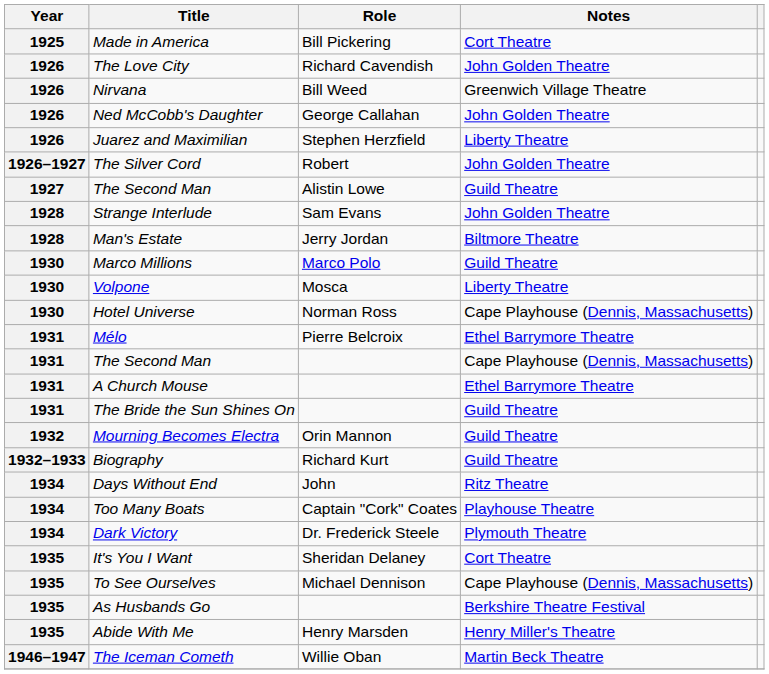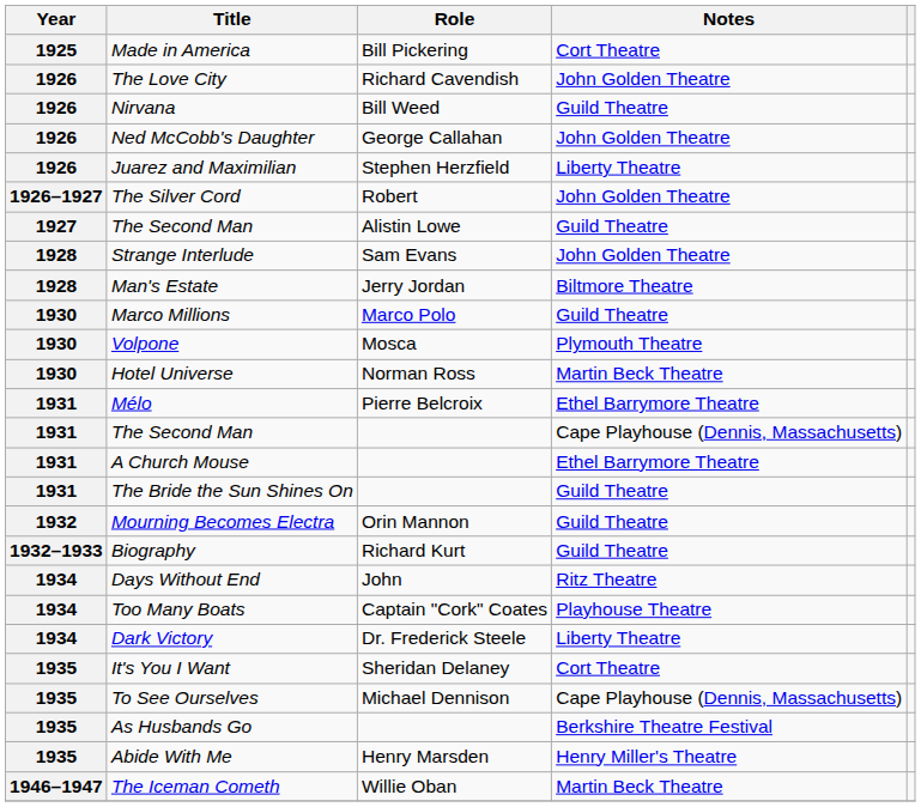 <table class="wikitable plainrowheaders sortable" style="margin-right: 0;">
 <tr>
 <th scope="col">Year</th>
 <th scope="col">Title</th>
 <th scope="col">Role</th>
 <th scope="col" class="unsortable">Notes</th>
 <th scope="col" class="unsortable"></th>
 </tr>
 <tr>
 <th scope="row">1925</th>
 <td><em>Made in America</em></td>
 <td>Bill Pickering</td>
 <td><a href='#'>Cort Theatre</a></td>
 <td style="text-align:center;"></td>
 </tr>
 <tr>
 <th scope="row">1926</th>
 <td><em>The Love City</em></td>
 <td>Richard Cavendish</td>
 <td><a href='#'>John Golden Theatre</a></td>
 <td style="text-align:center;"></td>
 </tr>
 <tr>
 <th scope="row">1926</th>
 <td><em>Nirvana</em></td>
 <td>Bill Weed</td>
-<td>Greenwich Village Theatre</td>
+<td><a href='#'>Guild Theatre</a></td>
 <td style="text-align:center;"></td>
 </tr>
 <tr>
 <th scope="row">1926</th>
 <td><em>Ned McCobb's Daughter</em></td>
 <td>George Callahan</td>
 <td><a href='#'>John Golden Theatre</a></td>
 <td style="text-align:center;"></td>
 </tr>
 <tr>
 <th scope="row">1926</th>
 <td><em>Juarez and Maximilian</em></td>
 <td>Stephen Herzfield</td>
 <td><a href='#'>Liberty Theatre</a></td>
 <td style="text-align:center;"></td>
 </tr>
 <tr>
 <th scope="row">1926–1927</th>
 <td><em>The Silver Cord</em></td>
 <td>Robert</td>
 <td><a href='#'>John Golden Theatre</a></td>
 <td style="text-align:center;"></td>
 </tr>
 <tr>
 <th scope="row">1927</th>
 <td><em>The Second Man</em></td>
 <td>Alistin Lowe</td>
 <td><a href='#'>Guild Theatre</a></td>
 <td style="text-align:center;"></td>
 </tr>
 <tr>
 <th scope="row">1928</th>
 <td><em>Strange Interlude</em></td>
 <td>Sam Evans</td>
 <td><a href='#'>John Golden Theatre</a></td>
 <td style="text-align:center;"></td>
 </tr>
 <tr>
 <th scope="row">1928</th>
 <td><em>Man's Estate</em></td>
 <td>Jerry Jordan</td>
 <td><a href='#'>Biltmore Theatre</a></td>
 <td style="text-align:center;"></td>
 </tr>
 <tr>
 <th scope="row">1930</th>
 <td><em>Marco Millions</em></td>
 <td><a href='#'>Marco Polo</a></td>
 <td><a href='#'>Guild Theatre</a></td>
 <td style="text-align:center;"></td>
 </tr>
 <tr>
 <th scope="row">1930</th>
 <td><em><a href='#'>Volpone</a></em></td>
 <td>Mosca</td>
-<td><a href='#'>Liberty Theatre</a></td>
+<td><a href='#'>Plymouth Theatre</a></td>
 <td style="text-align:center;"></td>
 </tr>
 <tr>
 <th scope="row">1930</th>
 <td><em>Hotel Universe</em></td>
 <td>Norman Ross</td>
-<td>Cape Playhouse (<a href='#'>Dennis, Massachusetts</a>)</td>
+<td><a href='#'>Martin Beck Theatre</a></td>
 <td style="text-align:center;"></td>
 </tr>
 <tr>
 <th scope="row">1931</th>
 <td><em><a href='#'>Mélo</a></em></td>
 <td>Pierre Belcroix</td>
 <td><a href='#'>Ethel Barrymore Theatre</a></td>
 <td style="text-align:center;"></td>
 </tr>
 <tr>
 <th scope="row">1931</th>
 <td><em>The Second Man</em></td>
 <td></td>
 <td>Cape Playhouse (<a href='#'>Dennis, Massachusetts</a>)</td>
 <td style="text-align:center;"></td>
 </tr>
 <tr>
 <th scope="row">1931</th>
 <td><em>A Church Mouse</em></td>
 <td></td>
 <td><a href='#'>Ethel Barrymore Theatre</a></td>
 <td style="text-align:center;"></td>
 </tr>
 <tr>
 <th scope="row">1931</th>
 <td><em>The Bride the Sun Shines On</em></td>
 <td></td>
 <td><a href='#'>Guild Theatre</a></td>
 <td style="text-align:center;"></td>
 </tr>
 <tr>
 <th scope="row">1932</th>
 <td><em><a href='#'>Mourning Becomes Electra</a></em></td>
 <td>Orin Mannon</td>
 <td><a href='#'>Guild Theatre</a></td>
 <td style="text-align:center;"></td>
 </tr>
 <tr>
 <th scope="row">1932–1933</th>
 <td><em>Biography</em></td>
 <td>Richard Kurt</td>
 <td><a href='#'>Guild Theatre</a></td>
 <td style="text-align:center;"></td>
 </tr>
 <tr>
 <th scope="row">1934</th>
 <td><em>Days Without End</em></td>
 <td>John</td>
 <td><a href='#'>Ritz Theatre</a></td>
 <td style="text-align:center;"></td>
 </tr>
 <tr>
 <th scope="row">1934</th>
 <td><em>Too Many Boats</em></td>
 <td>Captain "Cork" Coates</td>
 <td><a href='#'>Playhouse Theatre</a></td>
 <td style="text-align:center;"></td>
 </tr>
 <tr>
 <th scope="row">1934</th>
 <td><em><a href='#'>Dark Victory</a></em></td>
 <td>Dr. Frederick Steele</td>
-<td><a href='#'>Plymouth Theatre</a></td>
+<td><a href='#'>Liberty Theatre</a></td>
 <td style="text-align:center;"></td>
 </tr>
 <tr>
 <th scope="row">1935</th>
 <td><em>It's You I Want</em></td>
 <td>Sheridan Delaney</td>
 <td><a href='#'>Cort Theatre</a></td>
 <td style="text-align:center;"></td>
 </tr>
 <tr>
 <th scope="row">1935</th>
 <td><em>To See Ourselves</em></td>
 <td>Michael Dennison</td>
 <td>Cape Playhouse (<a href='#'>Dennis, Massachusetts</a>)</td>
 <td style="text-align:center;"></td>
 </tr>
 <tr>
 <th scope="row">1935</th>
 <td><em>As Husbands Go</em></td>
 <td></td>
 <td><a href='#'>Berkshire Theatre Festival</a></td>
 <td style="text-align:center;"></td>
 </tr>
 <tr>
 <th scope="row">1935</th>
 <td><em>Abide With Me</em></td>
 <td>Henry Marsden</td>
 <td><a href='#'>Henry Miller's Theatre</a></td>
 <td style="text-align:center;"></td>
 </tr>
 <tr>
 <th scope="row">1946–1947</th>
 <td><em><a href='#'>The Iceman Cometh</a></em></td>
 <td>Willie Oban</td>
 <td><a href='#'>Martin Beck Theatre</a></td>
 <td style="text-align:center;"></td>
 </tr>
 <tr>
 </tr>
 </table>
